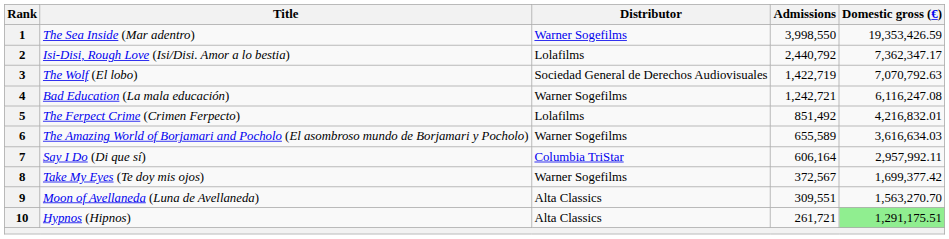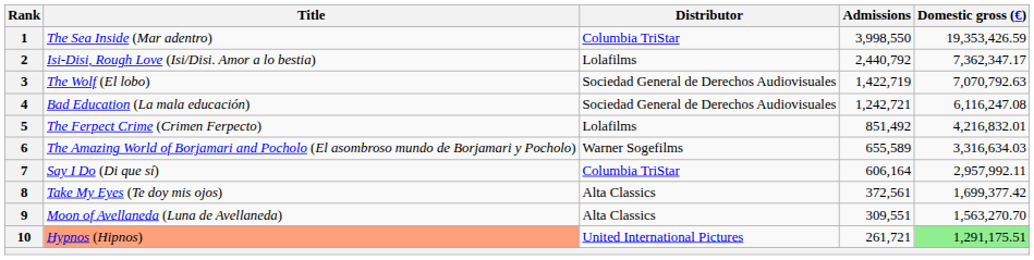 <table class="wikitable" style="margin:1em auto;">
 <tr>
 <th>Rank</th>
 <th>Title</th>
 <th>Distributor</th>
 <th>Admissions</th>
 <th>Domestic gross (<a href='#'>€</a>)</th>
 </tr>
 <tr>
 <th align = "center">1</th>
 <td><em><a href='#'>The Sea Inside</a></em> (<em>Mar adentro</em>)</td>
-<td><a href='#'>Warner Sogefilms</a></td>
+<td><a href='#'>Columbia TriStar</a></td>
 <td align = "right">3,998,550</td>
 <td align = "right">19,353,426.59</td>
 </tr>
 <tr>
 <th align = "center">2</th>
 <td><em><a href='#'>Isi-Disi, Rough Love</a></em> (<em>Isi/Disi. Amor a lo bestia</em>)</td>
 <td>Lolafilms</td>
 <td align = "right">2,440,792</td>
 <td align = "right">7,362,347.17</td>
 </tr>
 <tr>
 <th align = "center">3</th>
 <td><em><a href='#'>The Wolf</a></em> (<em>El lobo</em>)</td>
 <td>Sociedad General de Derechos Audiovisuales</td>
 <td align = "right">1,422,719</td>
 <td align = "right">7,070,792.63</td>
 </tr>
 <tr>
 <th align = "center">4</th>
 <td><em><a href='#'>Bad Education</a></em> (<em>La mala educación</em>)</td>
-<td>Warner Sogefilms</td>
+<td>Sociedad General de Derechos Audiovisuales</td>
 <td align = "right">1,242,721</td>
 <td align = "right">6,116,247.08</td>
 </tr>
 <tr>
 <th align = "center">5</th>
 <td><em><a href='#'>The Ferpect Crime</a></em> (<em>Crimen Ferpecto</em>)</td>
 <td>Lolafilms</td>
 <td align = "right">851,492</td>
 <td align = "right">4,216,832.01</td>
 </tr>
 <tr>
 <th align = "center">6</th>
 <td><em><a href='#'>The Amazing World of Borjamari and Pocholo</a></em> (<em>El asombroso mundo de Borjamari y Pocholo</em>)</td>
 <td>Warner Sogefilms</td>
 <td align = "right">655,589</td>
-<td align = "right">3,616,634.03</td>
+<td align = "right">3,316,634.03</td>
 </tr>
 <tr>
 <th align = "center">7</th>
 <td><em><a href='#'>Say I Do</a></em> (<em>Di que sí</em>)</td>
 <td><a href='#'>Columbia TriStar</a></td>
 <td align = "right">606,164</td>
 <td align = "right">2,957,992.11</td>
 </tr>
 <tr>
 <th align = "center">8</th>
 <td><em><a href='#'>Take My Eyes</a></em> (<em>Te doy mis ojos</em>) </td>
-<td>Warner Sogefilms</td>
-<td align = "right">372,567</td>
+<td>Alta Classics</td>
+<td align = "right">372,561</td>
 <td align = "right">1,699,377.42</td>
 </tr>
 <tr>
 <th align = "center">9</th>
 <td><em><a href='#'>Moon of Avellaneda</a></em> (<em>Luna de Avellaneda</em>)</td>
 <td>Alta Classics</td>
 <td align = "right">309,551</td>
 <td align = "right">1,563,270.70</td>
 </tr>
 <tr>
 <th align = "center">10</th>
-<td><em><a href='#'>Hypnos</a></em> (<em>Hipnos</em>)</td>
-<td>Alta Classics</td>
+<td style="background: lightsalmon;"><em><a href='#'>Hypnos</a></em> (<em>Hipnos</em>)</td>
+<td><a href='#'>United International Pictures</a></td>
 <td align = "right">261,721</td>
 <td align = "right" style="background: lightgreen;">1,291,175.51</td>
 </tr>
 <tr>
 <th align = "center" colspan = "5"></th>
 </tr>
 </table>
